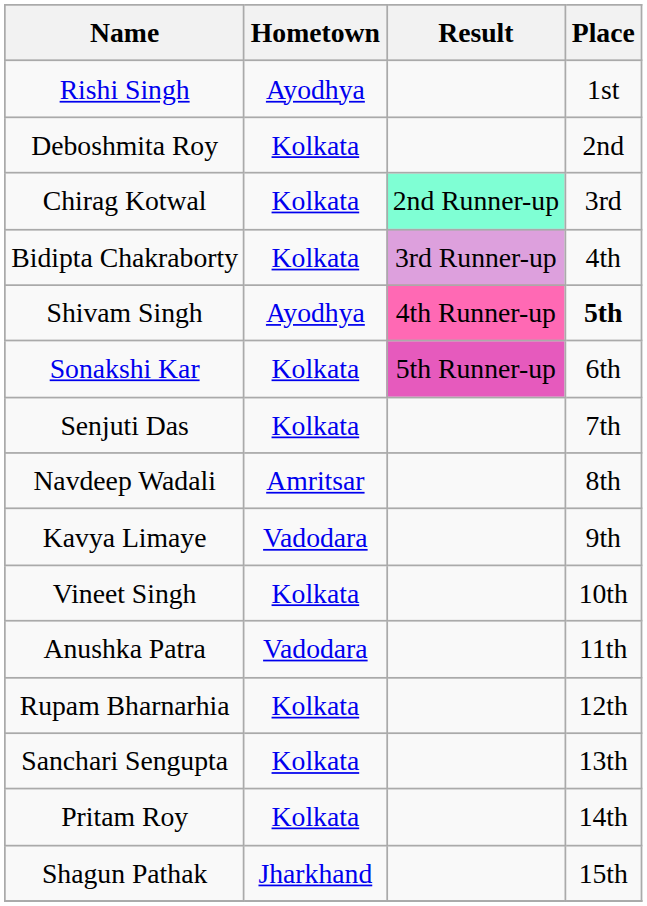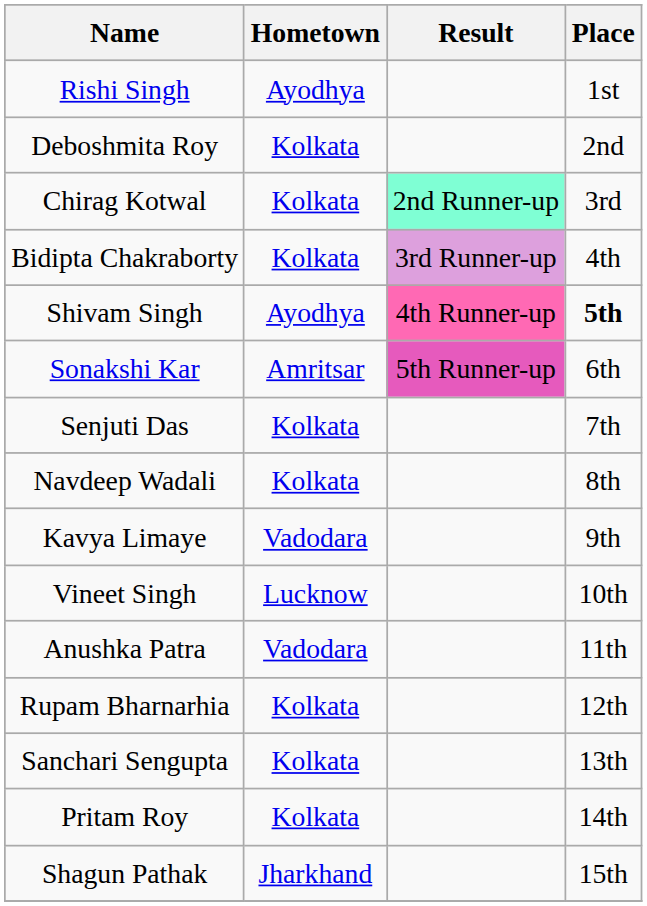 <table class="wikitable sortable" style=" text-align:center; line-height:25px; width:auto;">
 <tr>
 <th>Name</th>
 <th>Hometown</th>
 <th>Result</th>
 <th>Place</th>
 </tr>
 <tr>
 <td><a href='#'>Rishi Singh</a></td>
 <td><a href='#'>Ayodhya</a></td>
 <td></td>
 <td>1st</td>
 </tr>
 <tr>
 <td>Deboshmita Roy</td>
 <td><a href='#'>Kolkata</a></td>
 <td></td>
 <td>2nd</td>
 </tr>
 <tr>
 <td>Chirag Kotwal</td>
 <td><a href='#'>Kolkata</a></td>
 <td style="background:#7FFFD4;">2nd Runner-up</td>
 <td>3rd</td>
 </tr>
 <tr>
 <td>Bidipta Chakraborty</td>
 <td><a href='#'>Kolkata</a></td>
 <td style="background:#DDA0DD;">3rd Runner-up</td>
 <td>4th</td>
 </tr>
 <tr>
 <td>Shivam Singh</td>
 <td><a href='#'>Ayodhya</a></td>
 <td style="background:#FF69B4;">4th Runner-up</td>
 <td><strong>5th</strong></td>
 </tr>
 <tr>
 <td><a href='#'>Sonakshi Kar</a></td>
-<td><a href='#'>Kolkata</a></td>
+<td><a href='#'>Amritsar</a></td>
 <td style="background:#E65ABD;">5th Runner-up</td>
 <td>6th</td>
 </tr>
 <tr>
 <td>Senjuti Das</td>
 <td><a href='#'>Kolkata</a></td>
 <td></td>
 <td>7th</td>
 </tr>
 <tr>
 <td>Navdeep Wadali</td>
-<td><a href='#'>Amritsar</a></td>
+<td><a href='#'>Kolkata</a></td>
 <td></td>
 <td>8th</td>
 </tr>
 <tr>
 <td>Kavya Limaye</td>
 <td><a href='#'>Vadodara</a></td>
 <td></td>
 <td>9th</td>
 </tr>
 <tr>
 <td>Vineet Singh</td>
-<td><a href='#'>Kolkata</a></td>
+<td><a href='#'>Lucknow</a></td>
 <td></td>
 <td>10th</td>
 </tr>
 <tr>
 <td>Anushka Patra</td>
 <td><a href='#'>Vadodara</a></td>
 <td></td>
 <td>11th</td>
 </tr>
 <tr>
 <td>Rupam Bharnarhia</td>
 <td><a href='#'>Kolkata</a></td>
 <td></td>
 <td>12th</td>
 </tr>
 <tr>
 <td>Sanchari Sengupta</td>
 <td><a href='#'>Kolkata</a></td>
 <td></td>
 <td>13th</td>
 </tr>
 <tr>
 <td>Pritam Roy</td>
 <td><a href='#'>Kolkata</a></td>
 <td></td>
 <td>14th</td>
 </tr>
 <tr>
 <td>Shagun Pathak</td>
 <td><a href='#'>Jharkhand</a></td>
 <td></td>
 <td>15th</td>
 </tr>
 <tr>
 </tr>
 </table>
